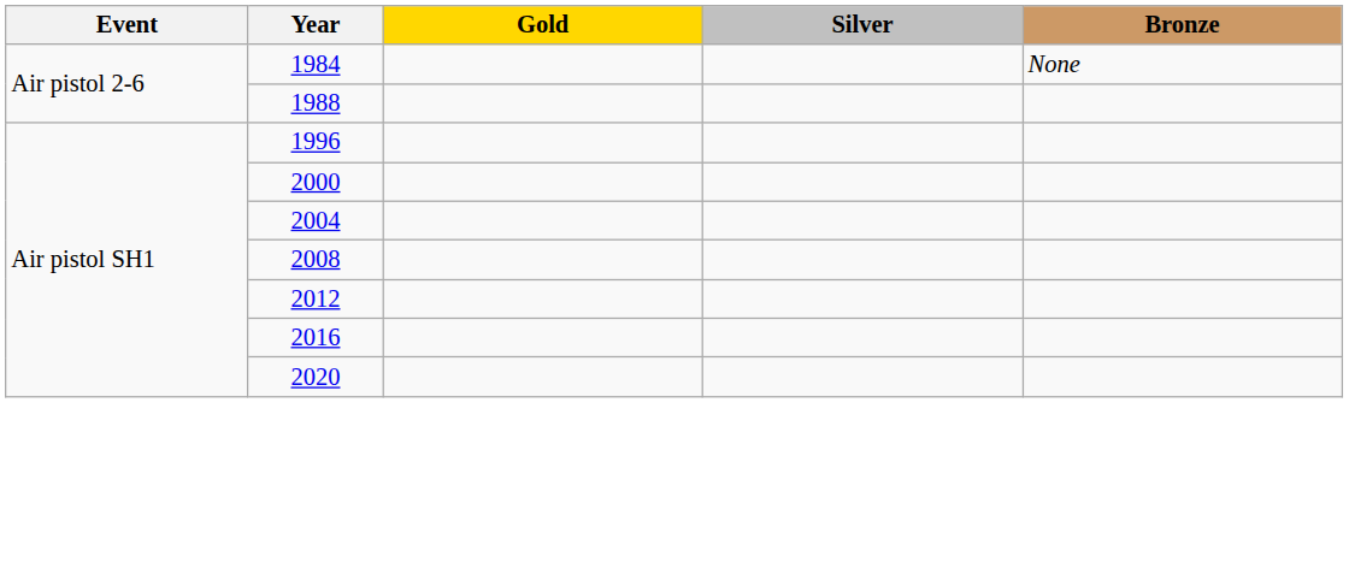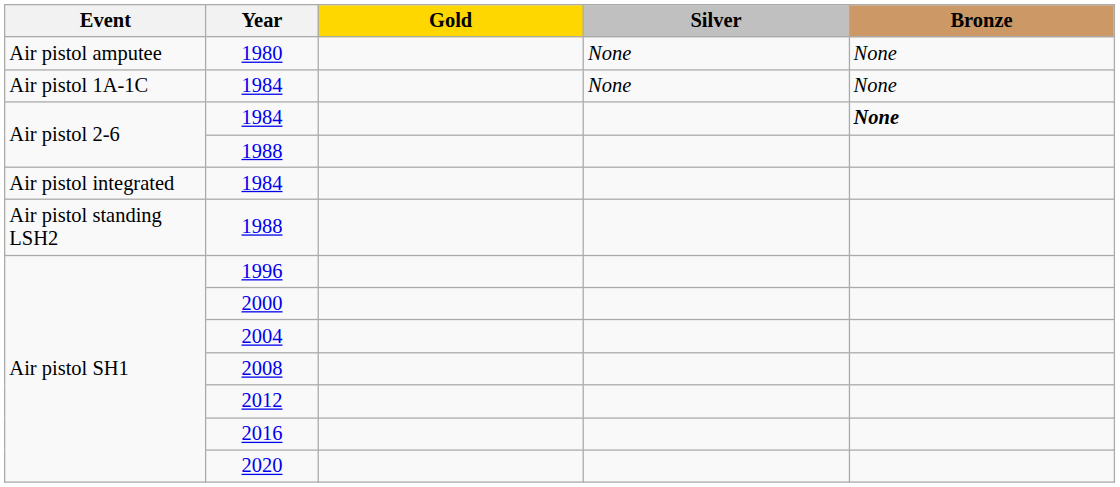 <table class="wikitable">
 <tr>
 <th width=150>Event</th>
 <th width=80>Year</th>
 <td align=center width=200 bgcolor=gold><strong>Gold</strong></td>
 <td align=center width=200 bgcolor=silver><strong>Silver</strong></td>
 <td align=center width=200 bgcolor=cc9966><strong>Bronze</strong></td>
 </tr>
 <tr>
+<td>Air pistol amputee</td>
+<td align=center><a href='#'>1980</a></td>
+<td></td>
+<td><em>None</em></td>
+<td><em>None</em></td>
+</tr>
+<tr>
+<td>Air pistol 1A-1C</td>
+<td align=center><a href='#'>1984</a></td>
+<td></td>
+<td><em>None</em></td>
+<td><em>None</em></td>
+</tr>
+<tr>
 <td rowspan=2>Air pistol 2-6</td>
 <td align=center><a href='#'>1984</a></td>
 <td></td>
 <td></td>
-<td><em>None</em></td>
+<td><strong><em>None</em></strong></td>
 </tr>
 <tr>
+<td align=center><a href='#'>1988</a></td>
+<td></td>
+<td></td>
+<td></td>
+</tr>
+<tr>
+<td>Air pistol integrated</td>
+<td align=center><a href='#'>1984</a></td>
+<td></td>
+<td></td>
+<td></td>
+</tr>
+<tr>
+<td>Air pistol standing LSH2</td>
 <td align=center><a href='#'>1988</a></td>
 <td></td>
 <td></td>
 <td></td>
 </tr>
 <tr>
 <td rowspan=7>Air pistol SH1</td>
 <td align=center><a href='#'>1996</a></td>
 <td></td>
 <td></td>
 <td></td>
 </tr>
 <tr>
 <td align=center><a href='#'>2000</a></td>
 <td></td>
 <td></td>
 <td></td>
 </tr>
 <tr>
 <td align=center><a href='#'>2004</a></td>
 <td></td>
 <td></td>
 <td></td>
 </tr>
 <tr>
 <td align=center><a href='#'>2008</a></td>
 <td></td>
 <td></td>
 <td></td>
 </tr>
 <tr>
 <td align=center><a href='#'>2012</a></td>
 <td></td>
 <td></td>
 <td></td>
 </tr>
 <tr>
 <td align=center><a href='#'>2016</a></td>
 <td></td>
 <td></td>
 <td></td>
 </tr>
 <tr>
 <td align=center><a href='#'>2020</a></td>
 <td></td>
 <td></td>
 <td></td>
 </tr>
 </table>
